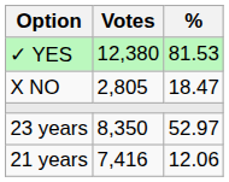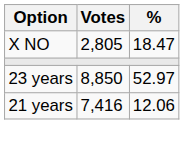 <table class="wikitable">
 <tr>
 <th>Option</th>
 <th>Votes</th>
 <th>%</th>
-</tr>
-<tr>
-<td style=background:#bbf8be>✓ YES</td>
-<td style=background:#bbf8be>12,380</td>
-<td style=background:#bbf8be>81.53</td>
 </tr>
 <tr>
 <td>X NO</td>
 <td>2,805</td>
 <td>18.47</td>
 </tr>
 <tr>
 <td colspan="3" bgcolor="#E9E9E9"></td>
 </tr>
 <tr>
 <td>23 years</td>
-<td>8,350</td>
+<td>8,850</td>
 <td>52.97</td>
 </tr>
 <tr>
 <td>21 years</td>
 <td>7,416</td>
 <td>12.06</td>
 </tr>
 </table>
